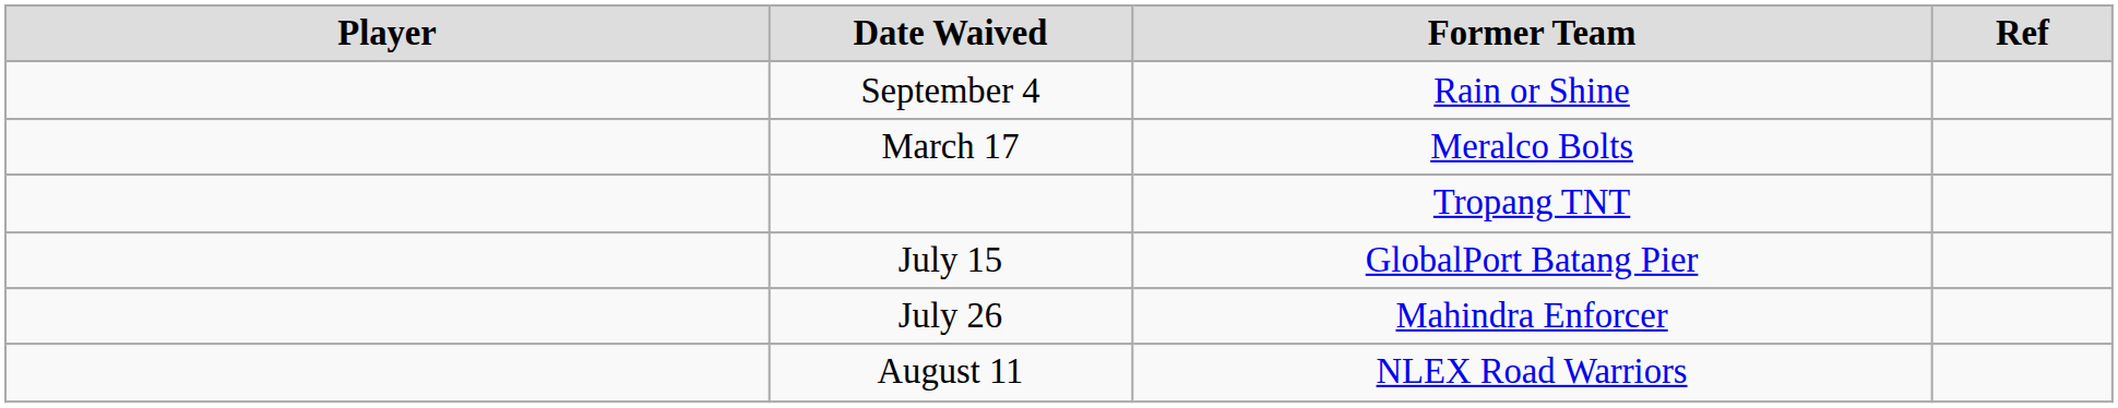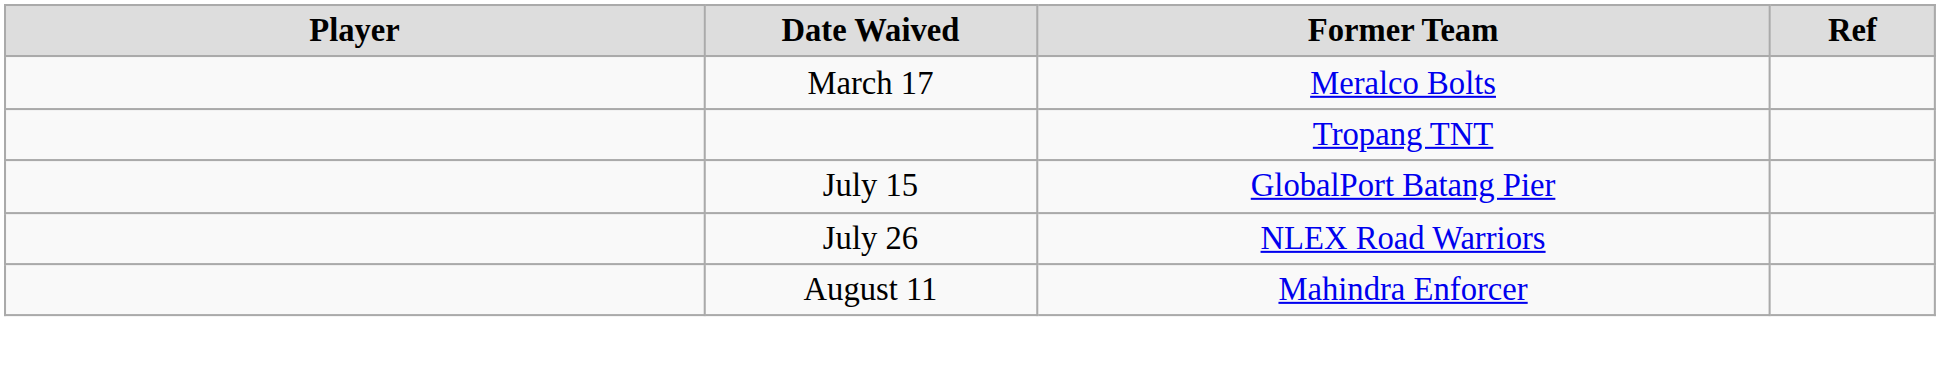 <table class="wikitable sortable sortable">
 <tr>
 <th style="background:#dddddd;" width="21%">Player</th>
 <th style="background:#dddddd;" width="10%">Date Waived</th>
 <th style="background:#dddddd;" width="22%">Former Team</th>
 <th style="background:#dddddd;" width="5%">Ref</th>
-</tr>
-<tr>
-<td> </td>
-<td align=center>September 4</td>
-<td align=center><a href='#'>Rain or Shine</a></td>
-<td align=center></td>
 </tr>
 <tr>
 <td> </td>
 <td align=center>March 17</td>
 <td align=center><a href='#'>Meralco Bolts</a></td>
 <td align=center></td>
 </tr>
 <tr>
 <td> </td>
 <td align=center></td>
 <td align=center><a href='#'>Tropang TNT</a></td>
 <td align=center></td>
 </tr>
 <tr>
 <td> </td>
 <td align=center>July 15</td>
 <td align=center><a href='#'>GlobalPort Batang Pier</a></td>
 <td align=center></td>
 </tr>
 <tr>
 <td> </td>
 <td align=center>July 26</td>
-<td align=center><a href='#'>Mahindra Enforcer</a></td>
+<td align=center><a href='#'>NLEX Road Warriors</a></td>
 <td align=center></td>
 </tr>
 <tr>
 <td> </td>
 <td align=center>August 11</td>
-<td align=center><a href='#'>NLEX Road Warriors</a></td>
+<td align=center><a href='#'>Mahindra Enforcer</a></td>
 <td align=center></td>
 </tr>
 </table>
